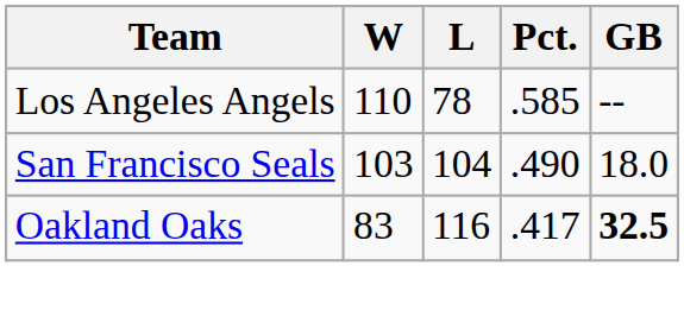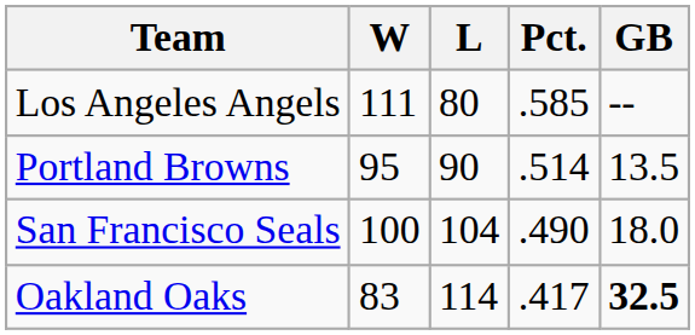 <table class="wikitable">
 <tr>
 <th>Team</th>
 <th>W</th>
 <th>L</th>
 <th>Pct.</th>
 <th>GB</th>
 </tr>
 <tr>
 <td>Los Angeles Angels</td>
-<td>110</td>
-<td>78</td>
+<td>111</td>
+<td>80</td>
 <td>.585</td>
 <td>--</td>
 </tr>
 <tr>
+<td><a href='#'>Portland Browns</a></td>
+<td>95</td>
+<td>90</td>
+<td>.514</td>
+<td>13.5</td>
+</tr>
+<tr>
 <td><a href='#'>San Francisco Seals</a></td>
-<td>103</td>
+<td>100</td>
 <td>104</td>
 <td>.490</td>
 <td>18.0</td>
 </tr>
 <tr>
 <td><a href='#'>Oakland Oaks</a></td>
 <td>83</td>
-<td>116</td>
+<td>114</td>
 <td>.417</td>
 <td><strong>32.5</strong></td>
 </tr>
 </table>
